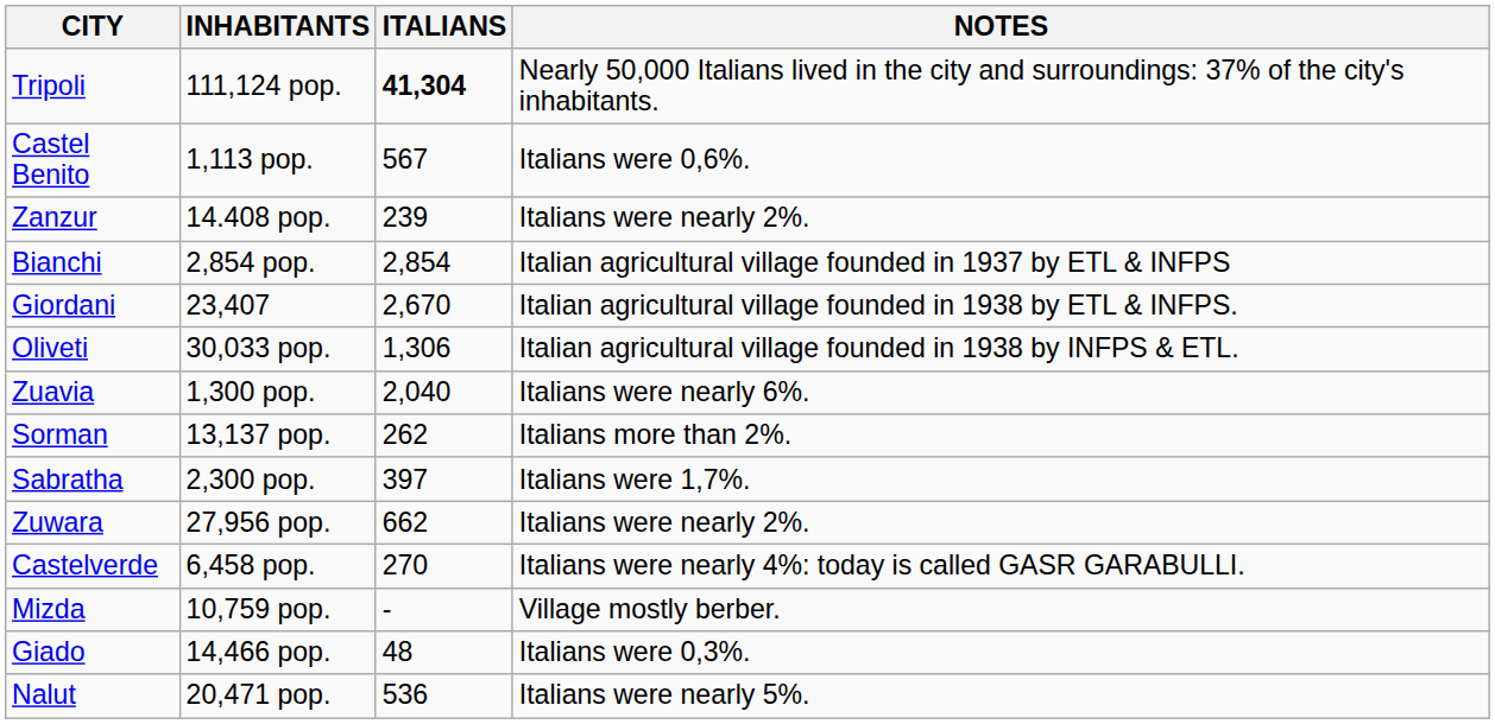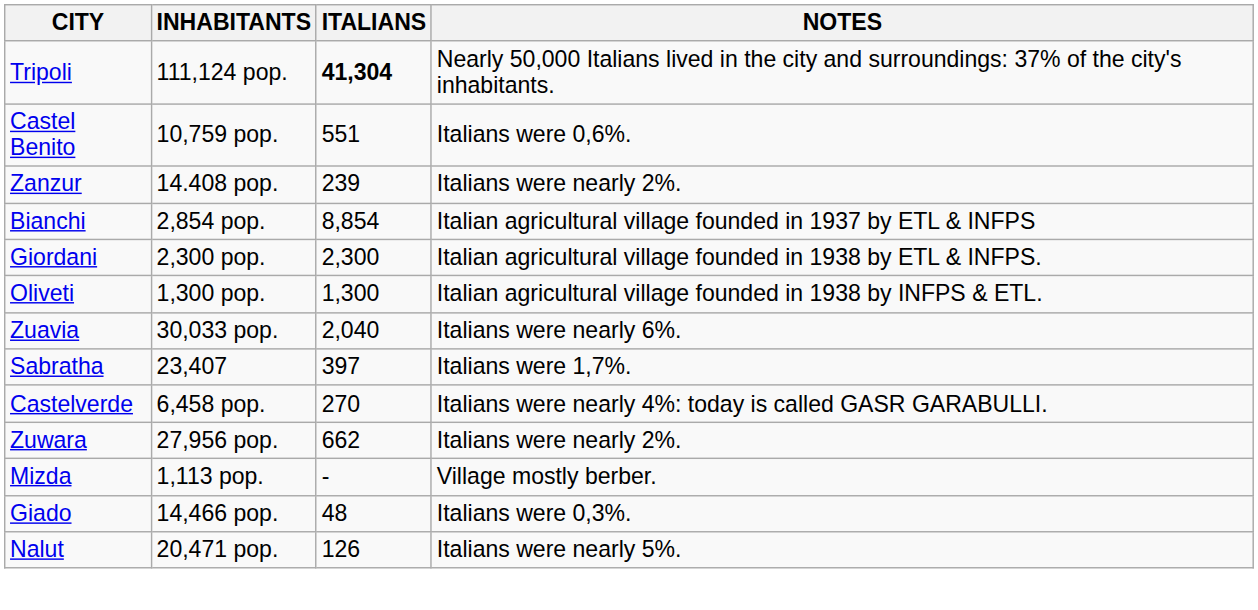 <table class="wikitable">
 <tr>
 <th><strong>CITY</strong></th>
 <th><strong>INHABITANTS</strong></th>
 <th><strong>ITALIANS</strong></th>
 <th><strong>NOTES</strong></th>
 </tr>
 <tr>
 <td><a href='#'>Tripoli</a></td>
 <td>111,124 pop.</td>
 <td><strong>41,304</strong></td>
 <td>Nearly 50,000 Italians lived in the city and surroundings: 37% of the city's inhabitants.</td>
 </tr>
 <tr>
 <td><a href='#'>Castel Benito</a></td>
-<td>1,113 pop.</td>
-<td>567</td>
+<td>10,759 pop.</td>
+<td>551</td>
 <td>Italians were 0,6%.</td>
 </tr>
 <tr>
 <td><a href='#'>Zanzur</a></td>
 <td>14.408 pop.</td>
 <td>239</td>
 <td>Italians were nearly 2%.</td>
 </tr>
 <tr>
 <td><a href='#'>Bianchi</a></td>
 <td>2,854 pop.</td>
-<td>2,854</td>
+<td>8,854</td>
 <td>Italian agricultural village founded in 1937 by ETL & INFPS</td>
 </tr>
 <tr>
 <td><a href='#'>Giordani</a></td>
-<td>23,407</td>
-<td>2,670</td>
+<td>2,300 pop.</td>
+<td>2,300</td>
 <td>Italian agricultural village founded in 1938 by ETL & INFPS.</td>
 </tr>
 <tr>
 <td><a href='#'>Oliveti</a></td>
-<td>30,033 pop.</td>
-<td>1,306</td>
+<td>1,300 pop.</td>
+<td>1,300</td>
 <td>Italian agricultural village founded in 1938 by INFPS & ETL.</td>
 </tr>
 <tr>
 <td><a href='#'>Zuavia</a></td>
-<td>1,300 pop.</td>
+<td>30,033 pop.</td>
 <td>2,040</td>
 <td>Italians were nearly 6%.</td>
 </tr>
 <tr>
-<td><a href='#'>Sorman</a></td>
-<td>13,137 pop.</td>
-<td>262</td>
-<td>Italians more than 2%.</td>
+<td><a href='#'>Sabratha</a></td>
+<td>23,407</td>
+<td>397</td>
+<td>Italians were 1,7%.</td>
 </tr>
 <tr>
-<td><a href='#'>Sabratha</a></td>
-<td>2,300 pop.</td>
-<td>397</td>
-<td>Italians were 1,7%.</td>
+<td><a href='#'>Castelverde</a></td>
+<td>6,458 pop.</td>
+<td>270</td>
+<td>Italians were nearly 4%: today is called GASR GARABULLI.</td>
 </tr>
 <tr>
 <td><a href='#'>Zuwara</a></td>
 <td>27,956 pop.</td>
 <td>662</td>
 <td>Italians were nearly 2%.</td>
 </tr>
 <tr>
-<td><a href='#'>Castelverde</a></td>
-<td>6,458 pop.</td>
-<td>270</td>
-<td>Italians were nearly 4%: today is called GASR GARABULLI.</td>
-</tr>
-<tr>
 <td><a href='#'>Mizda</a></td>
-<td>10,759 pop.</td>
+<td>1,113 pop.</td>
 <td>-</td>
 <td>Village mostly berber.</td>
 </tr>
 <tr>
 <td><a href='#'>Giado</a></td>
 <td>14,466 pop.</td>
 <td>48</td>
 <td>Italians were 0,3%.</td>
 </tr>
 <tr>
 <td><a href='#'>Nalut</a></td>
 <td>20,471 pop.</td>
-<td>536</td>
+<td>126</td>
 <td>Italians were nearly  5%.</td>
 </tr>
 </table>
